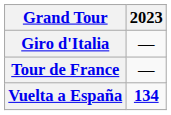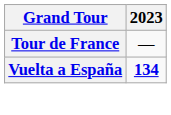 <table class="wikitable plainrowheaders">
 <tr>
 <th scope="col"><a href='#'>Grand Tour</a></th>
 <th scope="col">2023</th>
-</tr>
-<tr style="text-align:center;">
-<th scope="row"> <a href='#'>Giro d'Italia</a></th>
-<td>—</td>
 </tr>
 <tr style="text-align:center;">
 <th scope="row"> <a href='#'>Tour de France</a></th>
 <td>—</td>
 </tr>
 <tr style="text-align:center;">
 <th scope="row"> <a href='#'>Vuelta a España</a></th>
 <td><strong><a href='#'>134</a></strong></td>
 </tr>
 </table>
